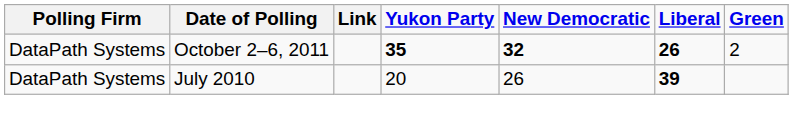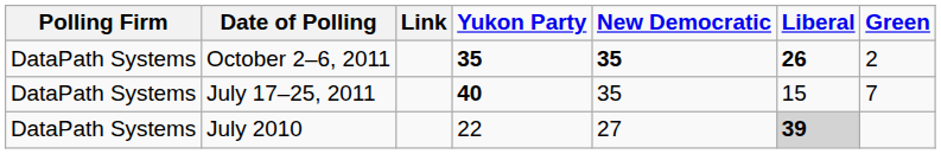 <table class="wikitable">
 <tr>
 <th>Polling Firm</th>
 <th>Date of Polling</th>
 <th>Link</th>
 <td><strong><a href='#'>Yukon Party</a></strong></td>
 <td><strong><a href='#'>New Democratic</a></strong></td>
 <td><strong><a href='#'>Liberal</a></strong></td>
 <td><strong><a href='#'>Green</a></strong></td>
 </tr>
 <tr>
 <td>DataPath Systems</td>
 <td>October 2–6, 2011</td>
 <td></td>
 <td><strong>35</strong></td>
-<td><strong>32</strong></td>
+<td><strong>35</strong></td>
 <td><strong>26</strong></td>
 <td>2</td>
 </tr>
 <tr>
 <td>DataPath Systems</td>
+<td>July 17–25, 2011</td>
+<td></td>
+<td><strong>40</strong></td>
+<td>35</td>
+<td>15</td>
+<td>7</td>
+</tr>
+<tr>
+<td>DataPath Systems</td>
 <td>July 2010</td>
 <td></td>
-<td>20</td>
-<td>26</td>
-<td><strong>39</strong></td>
+<td>22</td>
+<td>27</td>
+<td style="background: lightgrey;"><strong>39</strong></td>
 <td></td>
 </tr>
 </table>
